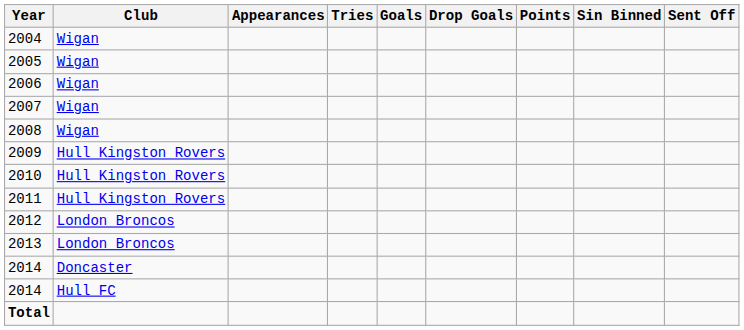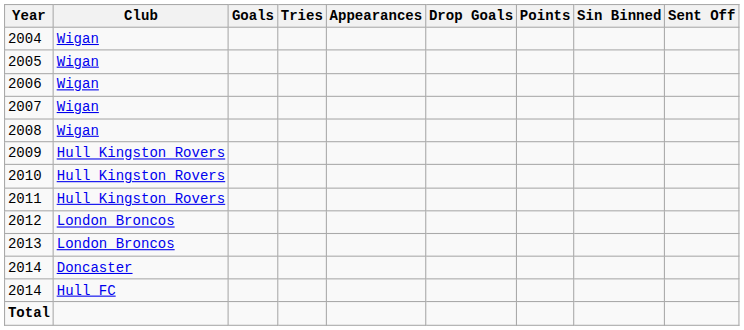 <table class="wikitable" style="text-align:left;">
 <tr>
 <th>Year</th>
 <th>Club</th>
+<th>Goals</th>
+<th>Tries</th>
 <th>Appearances</th>
-<th>Tries</th>
-<th>Goals</th>
 <th>Drop Goals</th>
 <th>Points</th>
 <th>Sin Binned</th>
 <th>Sent Off</th>
 </tr>
 <tr>
 <td>2004</td>
 <td><a href='#'>Wigan</a></td>
 <td></td>
 <td></td>
 <td></td>
 <td></td>
 <td></td>
 <td></td>
 <td></td>
 </tr>
 <tr>
 <td>2005</td>
 <td><a href='#'>Wigan</a></td>
 <td></td>
 <td></td>
 <td></td>
 <td></td>
 <td></td>
 <td></td>
 <td></td>
 </tr>
 <tr>
 <td>2006</td>
 <td><a href='#'>Wigan</a></td>
 <td></td>
 <td></td>
 <td></td>
 <td></td>
 <td></td>
 <td></td>
 <td></td>
 </tr>
 <tr>
 <td>2007</td>
 <td><a href='#'>Wigan</a></td>
 <td></td>
 <td></td>
 <td></td>
 <td></td>
 <td></td>
 <td></td>
 <td></td>
 </tr>
 <tr>
 <td>2008</td>
 <td><a href='#'>Wigan</a></td>
 <td></td>
 <td></td>
 <td></td>
 <td></td>
 <td></td>
 <td></td>
 <td></td>
 </tr>
 <tr>
 <td>2009</td>
 <td><a href='#'>Hull Kingston Rovers</a></td>
 <td></td>
 <td></td>
 <td></td>
 <td></td>
 <td></td>
 <td></td>
 <td></td>
 </tr>
 <tr>
 <td>2010</td>
 <td><a href='#'>Hull Kingston Rovers</a></td>
 <td></td>
 <td></td>
 <td></td>
 <td></td>
 <td></td>
 <td></td>
 <td></td>
 </tr>
 <tr>
 <td>2011</td>
 <td><a href='#'>Hull Kingston Rovers</a></td>
 <td></td>
 <td></td>
 <td></td>
 <td></td>
 <td></td>
 <td></td>
 <td></td>
 </tr>
 <tr>
 <td>2012</td>
 <td><a href='#'>London Broncos</a></td>
 <td></td>
 <td></td>
 <td></td>
 <td></td>
 <td></td>
 <td></td>
 <td></td>
 </tr>
 <tr>
 <td>2013</td>
 <td><a href='#'>London Broncos</a></td>
 <td></td>
 <td></td>
 <td></td>
 <td></td>
 <td></td>
 <td></td>
 <td></td>
 </tr>
 <tr>
 <td>2014</td>
 <td><a href='#'>Doncaster</a></td>
 <td></td>
 <td></td>
 <td></td>
 <td></td>
 <td></td>
 <td></td>
 <td></td>
 </tr>
 <tr>
 <td>2014</td>
 <td><a href='#'>Hull FC</a></td>
 <td></td>
 <td></td>
 <td></td>
 <td></td>
 <td></td>
 <td></td>
 <td></td>
 </tr>
 <tr>
 <td><strong>Total</strong></td>
 <td></td>
 <td></td>
 <td></td>
 <td></td>
 <td></td>
 <td></td>
 <td></td>
 <td></td>
 </tr>
 </table>
